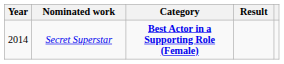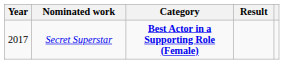 <table width="70%" class="wikitable plainrowheaders sortable">
 <tr>
 <th width="10%">Year</th>
 <th width="35%">Nominated work</th>
 <th width="40%">Category</th>
 <th width="15%">Result</th>
 <th scope="col" class="unsortable"></th>
 </tr>
 <tr>
-<td align="center">2014</td>
+<td align="center">2017</td>
 <td align="center"><em><a href='#'>Secret Superstar</a></em></td>
 <td align="center"><strong><a href='#'>Best Actor in a Supporting Role (Female)</a></strong></td>
 <td></td>
 <td style="text-align:center;"></td>
 </tr>
 </table>
